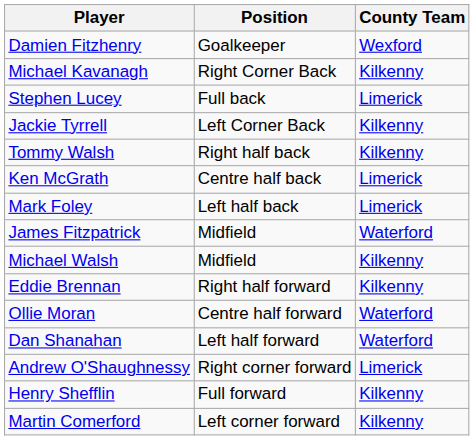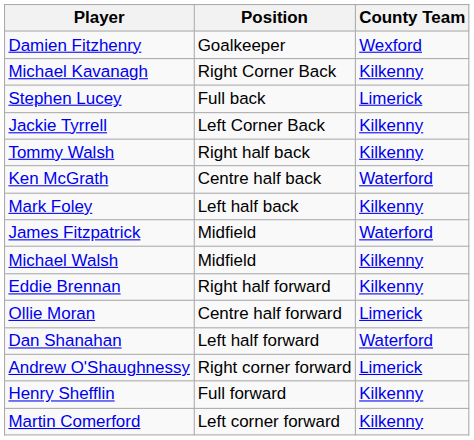 <table class="wikitable">
 <tr>
 <th>Player</th>
 <th>Position</th>
 <th>County Team</th>
 </tr>
 <tr>
 <td><a href='#'>Damien Fitzhenry</a></td>
 <td>Goalkeeper</td>
 <td><a href='#'>Wexford</a></td>
 </tr>
 <tr>
 <td><a href='#'>Michael Kavanagh</a></td>
 <td>Right Corner Back</td>
 <td><a href='#'>Kilkenny</a></td>
 </tr>
 <tr>
 <td><a href='#'>Stephen Lucey</a></td>
 <td>Full back</td>
 <td><a href='#'>Limerick</a></td>
 </tr>
 <tr>
 <td><a href='#'>Jackie Tyrrell</a></td>
 <td>Left Corner Back</td>
 <td><a href='#'>Kilkenny</a></td>
 </tr>
 <tr>
 <td><a href='#'>Tommy Walsh</a></td>
 <td>Right half back</td>
 <td><a href='#'>Kilkenny</a></td>
 </tr>
 <tr>
 <td><a href='#'>Ken McGrath</a></td>
 <td>Centre half back</td>
-<td><a href='#'>Limerick</a></td>
+<td><a href='#'>Waterford</a></td>
 </tr>
 <tr>
 <td><a href='#'>Mark Foley</a></td>
 <td>Left half back</td>
-<td><a href='#'>Limerick</a></td>
+<td><a href='#'>Kilkenny</a></td>
 </tr>
 <tr>
 <td><a href='#'>James Fitzpatrick</a></td>
 <td>Midfield</td>
 <td><a href='#'>Waterford</a></td>
 </tr>
 <tr>
 <td><a href='#'>Michael Walsh</a></td>
 <td>Midfield</td>
 <td><a href='#'>Kilkenny</a></td>
 </tr>
 <tr>
 <td><a href='#'>Eddie Brennan</a></td>
 <td>Right half forward</td>
 <td><a href='#'>Kilkenny</a></td>
 </tr>
 <tr>
 <td><a href='#'>Ollie Moran</a></td>
 <td>Centre half forward</td>
-<td><a href='#'>Waterford</a></td>
+<td><a href='#'>Limerick</a></td>
 </tr>
 <tr>
 <td><a href='#'>Dan Shanahan</a></td>
 <td>Left half forward</td>
 <td><a href='#'>Waterford</a></td>
 </tr>
 <tr>
 <td><a href='#'>Andrew O'Shaughnessy</a></td>
 <td>Right corner forward</td>
 <td><a href='#'>Limerick</a></td>
 </tr>
 <tr>
 <td><a href='#'>Henry Shefflin</a></td>
 <td>Full forward</td>
 <td><a href='#'>Kilkenny</a></td>
 </tr>
 <tr>
 <td><a href='#'>Martin Comerford</a></td>
 <td>Left corner forward</td>
 <td><a href='#'>Kilkenny</a></td>
 </tr>
 </table>
